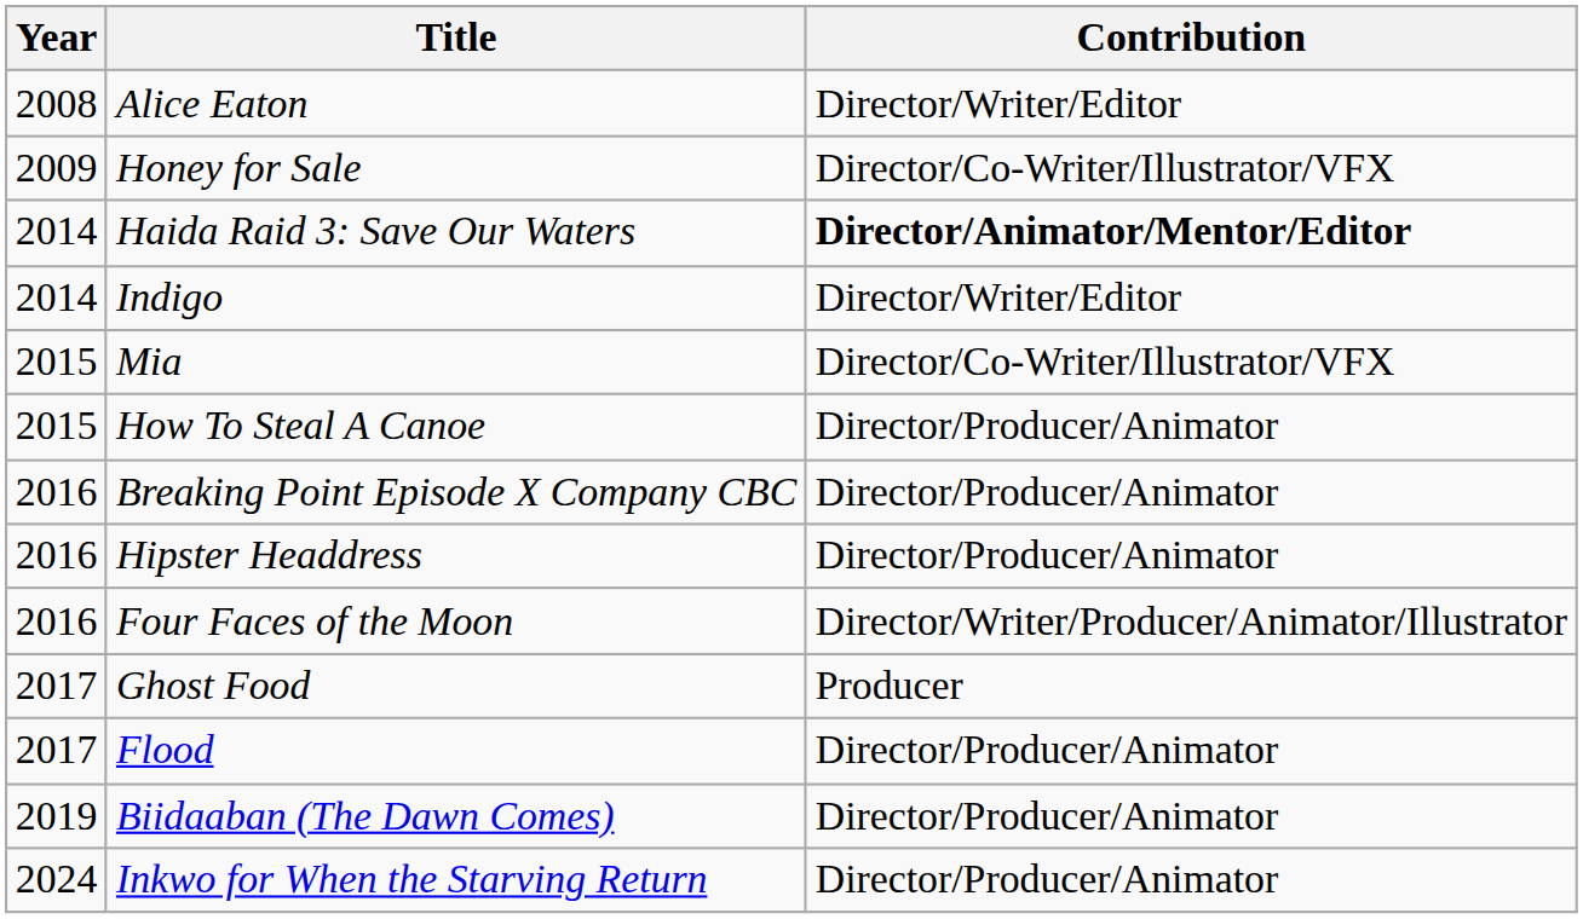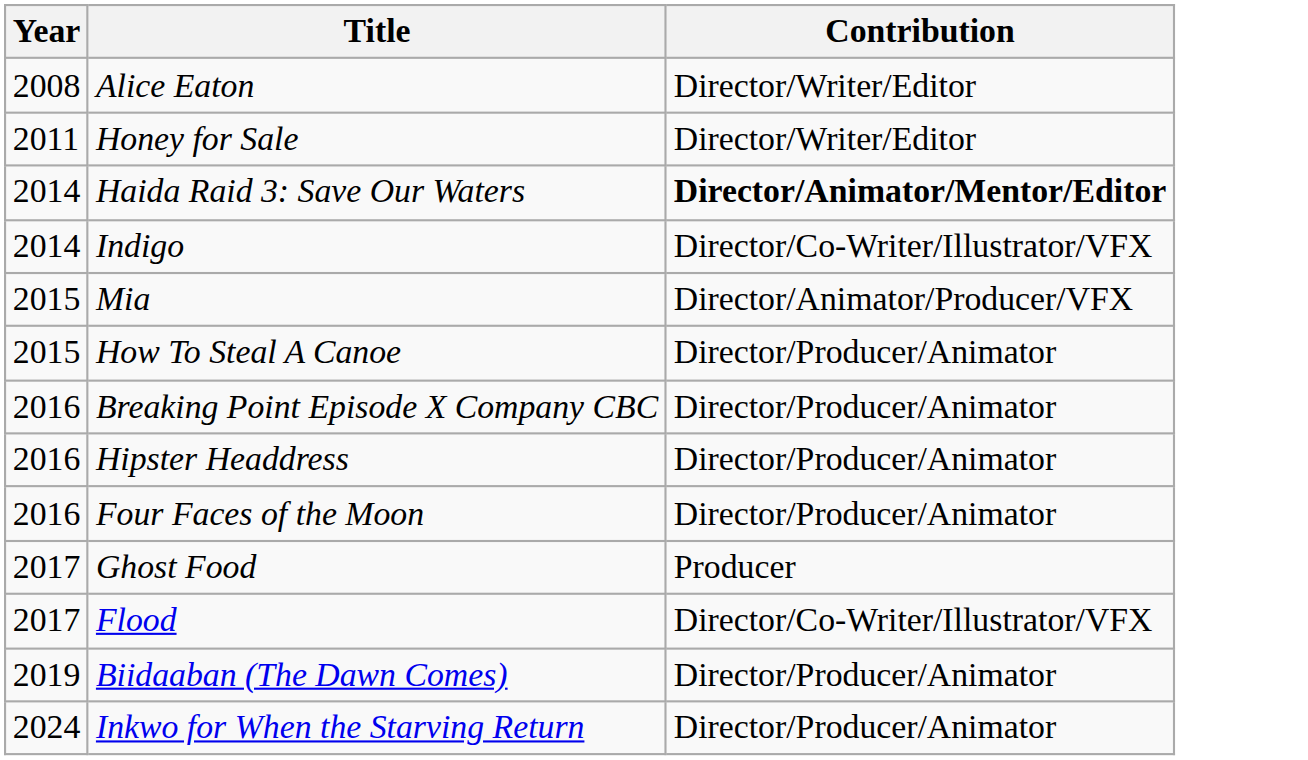 <table class="wikitable">
 <tr>
 <th>Year</th>
 <th>Title</th>
 <th>Contribution</th>
 </tr>
 <tr>
 <td>2008</td>
 <td><em>Alice Eaton</em></td>
 <td>Director/Writer/Editor</td>
 </tr>
 <tr>
-<td>2009</td>
+<td>2011</td>
 <td><em>Honey for Sale</em></td>
-<td>Director/Co-Writer/Illustrator/VFX</td>
+<td>Director/Writer/Editor</td>
 </tr>
 <tr>
 <td>2014</td>
 <td><em>Haida Raid 3: Save Our Waters</em></td>
 <td><strong>Director/Animator/Mentor/Editor</strong></td>
 </tr>
 <tr>
 <td>2014</td>
 <td><em>Indigo</em></td>
-<td>Director/Writer/Editor</td>
+<td>Director/Co-Writer/Illustrator/VFX</td>
 </tr>
 <tr>
 <td>2015</td>
 <td><em>Mia</em></td>
-<td>Director/Co-Writer/Illustrator/VFX</td>
+<td>Director/Animator/Producer/VFX</td>
 </tr>
 <tr>
 <td>2015</td>
 <td><em>How To Steal A Canoe</em></td>
 <td>Director/Producer/Animator</td>
 </tr>
 <tr>
 <td>2016</td>
 <td><em>Breaking Point Episode X Company CBC</em></td>
 <td>Director/Producer/Animator</td>
 </tr>
 <tr>
 <td>2016</td>
 <td><em>Hipster Headdress</em></td>
 <td>Director/Producer/Animator</td>
 </tr>
 <tr>
 <td>2016</td>
 <td><em>Four Faces of the Moon</em></td>
-<td>Director/Writer/Producer/Animator/Illustrator</td>
+<td>Director/Producer/Animator</td>
 </tr>
 <tr>
 <td>2017</td>
 <td><em>Ghost Food</em></td>
 <td>Producer</td>
 </tr>
 <tr>
 <td>2017</td>
 <td><em><a href='#'>Flood</a></em></td>
-<td>Director/Producer/Animator</td>
+<td>Director/Co-Writer/Illustrator/VFX</td>
 </tr>
 <tr>
 <td>2019</td>
 <td><em><a href='#'>Biidaaban (The Dawn Comes)</a></em></td>
 <td>Director/Producer/Animator</td>
 </tr>
 <tr>
 <td>2024</td>
 <td><em><a href='#'>Inkwo for When the Starving Return</a></em></td>
 <td>Director/Producer/Animator</td>
 </tr>
 </table>
